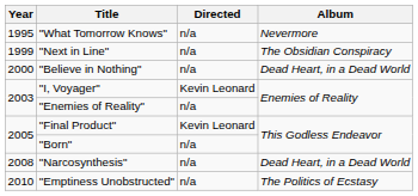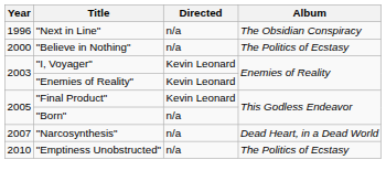 <table class="wikitable">
 <tr>
 <th scope="col">Year</th>
 <th scope="col">Title</th>
 <th scope="col">Directed</th>
 <th scope="col">Album</th>
 </tr>
 <tr>
-<td align="center">1995</td>
-<td>"What Tomorrow Knows"</td>
-<td>n/a</td>
-<td><em>Nevermore</em></td>
-</tr>
-<tr>
-<td align="center">1999</td>
+<td align="center">1996</td>
 <td>"Next in Line"</td>
 <td>n/a</td>
 <td><em>The Obsidian Conspiracy</em></td>
 </tr>
 <tr>
 <td align="center">2000</td>
 <td>"Believe in Nothing"</td>
 <td>n/a</td>
-<td><em>Dead Heart, in a Dead World</em></td>
+<td><em>The Politics of Ecstasy</em></td>
 </tr>
 <tr>
 <td rowspan="2" align="center">2003</td>
 <td>"I, Voyager"</td>
 <td>Kevin Leonard</td>
 <td rowspan=2><em>Enemies of Reality</em></td>
 </tr>
 <tr>
 <td>"Enemies of Reality"</td>
-<td>n/a</td>
+<td>Kevin Leonard</td>
 </tr>
 <tr>
 <td rowspan="2" align="center">2005</td>
 <td>"Final Product"</td>
 <td>Kevin Leonard</td>
 <td rowspan=2><em>This Godless Endeavor</em></td>
 </tr>
 <tr>
 <td>"Born"</td>
 <td>n/a</td>
 </tr>
 <tr>
-<td align="center">2008</td>
+<td align="center">2007</td>
 <td>"Narcosynthesis"</td>
 <td>n/a</td>
 <td><em>Dead Heart, in a Dead World</em></td>
 </tr>
 <tr>
 <td align="center">2010</td>
 <td>"Emptiness Unobstructed"</td>
 <td>n/a</td>
 <td><em>The Politics of Ecstasy</em></td>
 </tr>
 </table>
